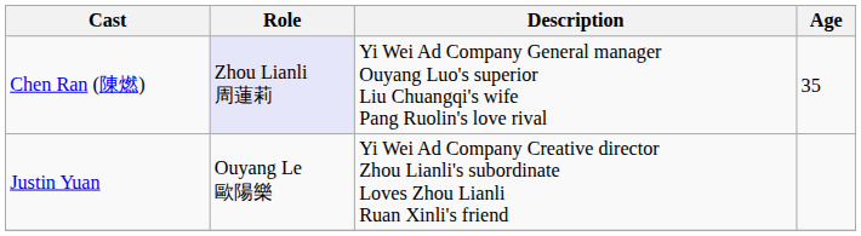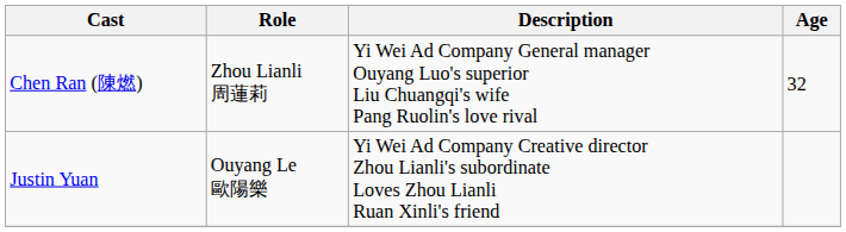 <table class="wikitable" width="55%">
 <tr>
 <th>Cast</th>
 <th>Role</th>
 <th>Description</th>
 <th>Age</th>
 </tr>
 <tr>
 <td><a href='#'>Chen Ran</a> (<a href='#'>陳燃</a>)</td>
-<td style="background: lavender;">Zhou Lianli<br>周蓮莉</td>
+<td>Zhou Lianli<br>周蓮莉</td>
 <td>Yi Wei Ad Company General manager<br>Ouyang Luo's superior<br>Liu Chuangqi's wife<br>Pang Ruolin's love rival</td>
-<td>35</td>
+<td>32</td>
 </tr>
 <tr>
 <td><a href='#'>Justin Yuan</a></td>
 <td>Ouyang Le<br>歐陽樂</td>
 <td>Yi Wei Ad Company Creative director<br>Zhou Lianli's subordinate<br>Loves Zhou Lianli<br>Ruan Xinli's friend</td>
 <td></td>
 </tr>
 <tr>
 </tr>
 </table>
